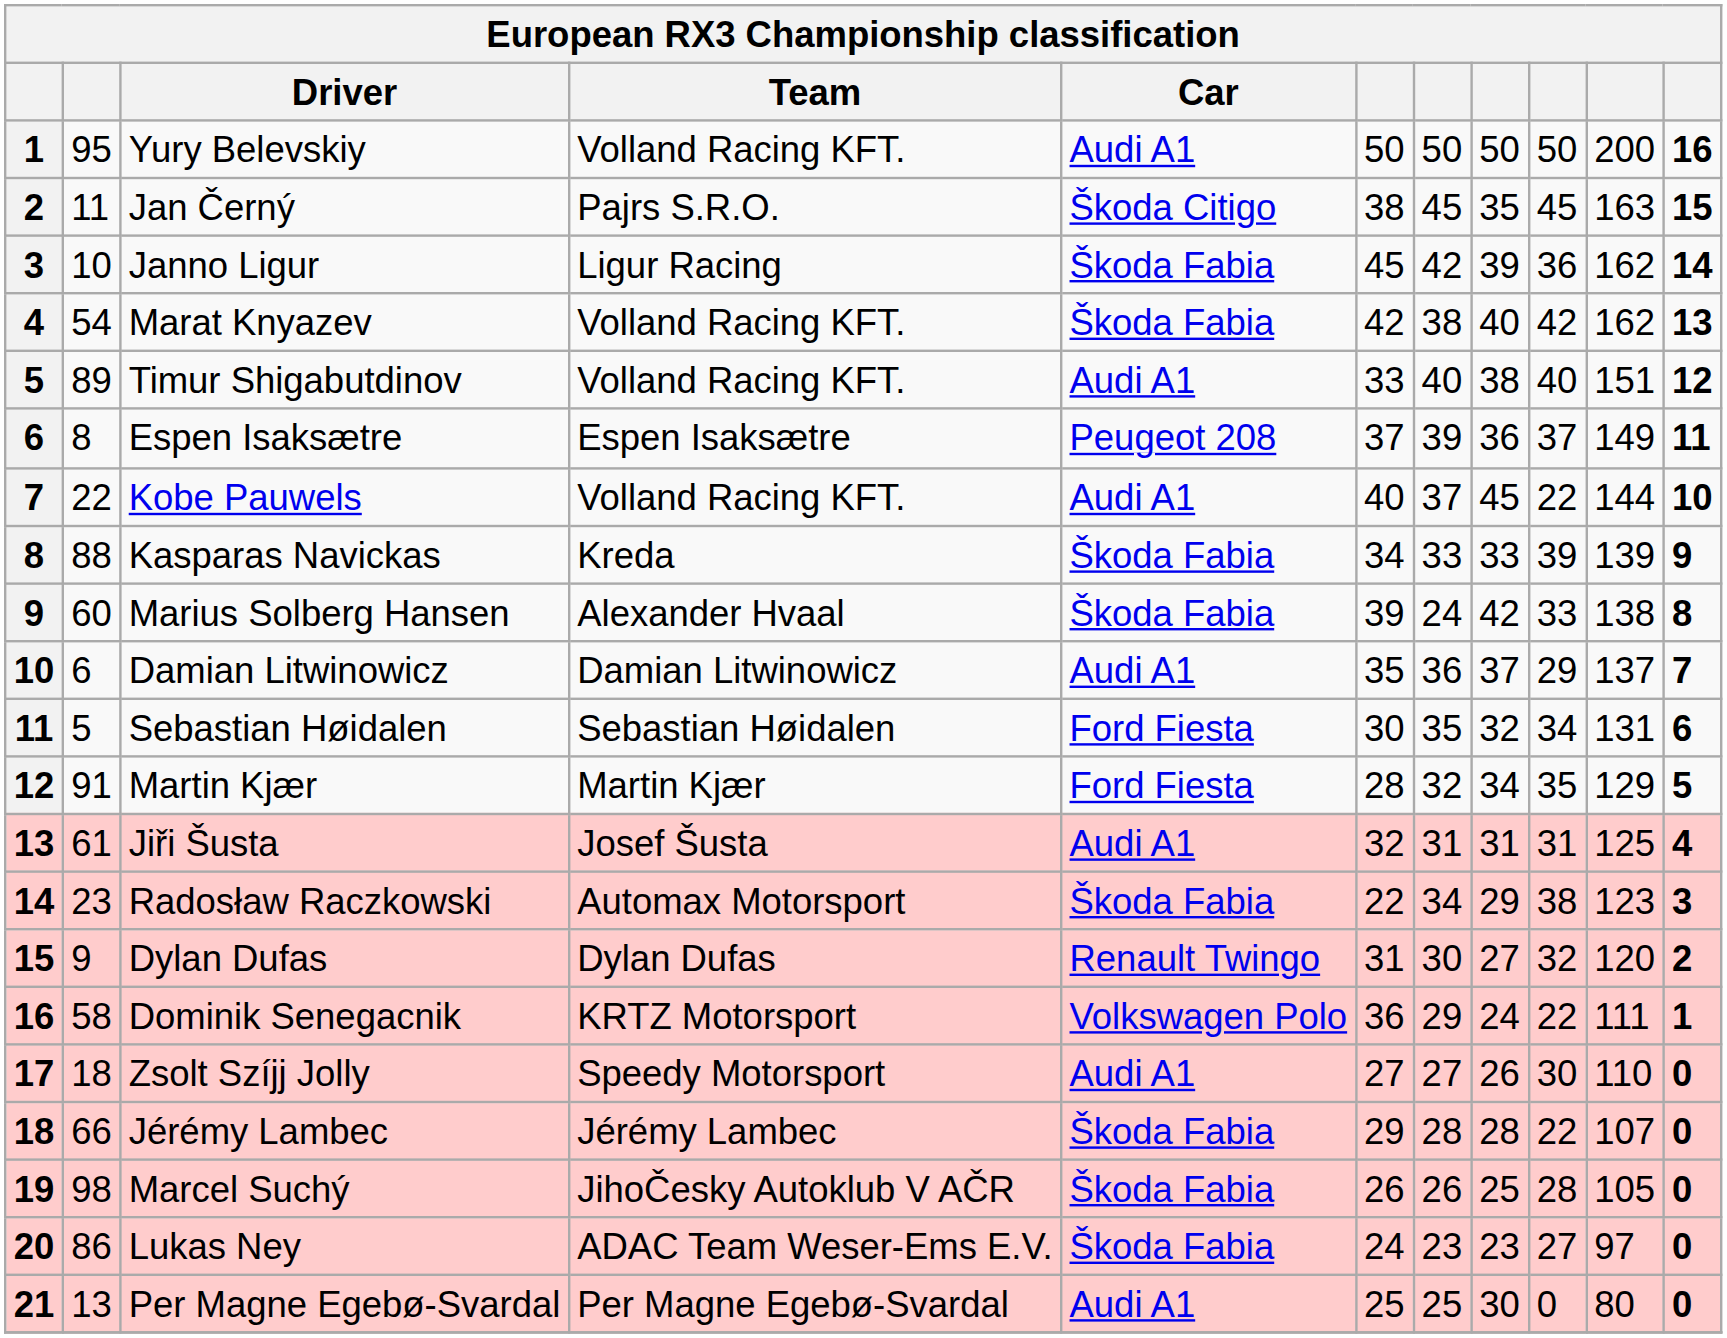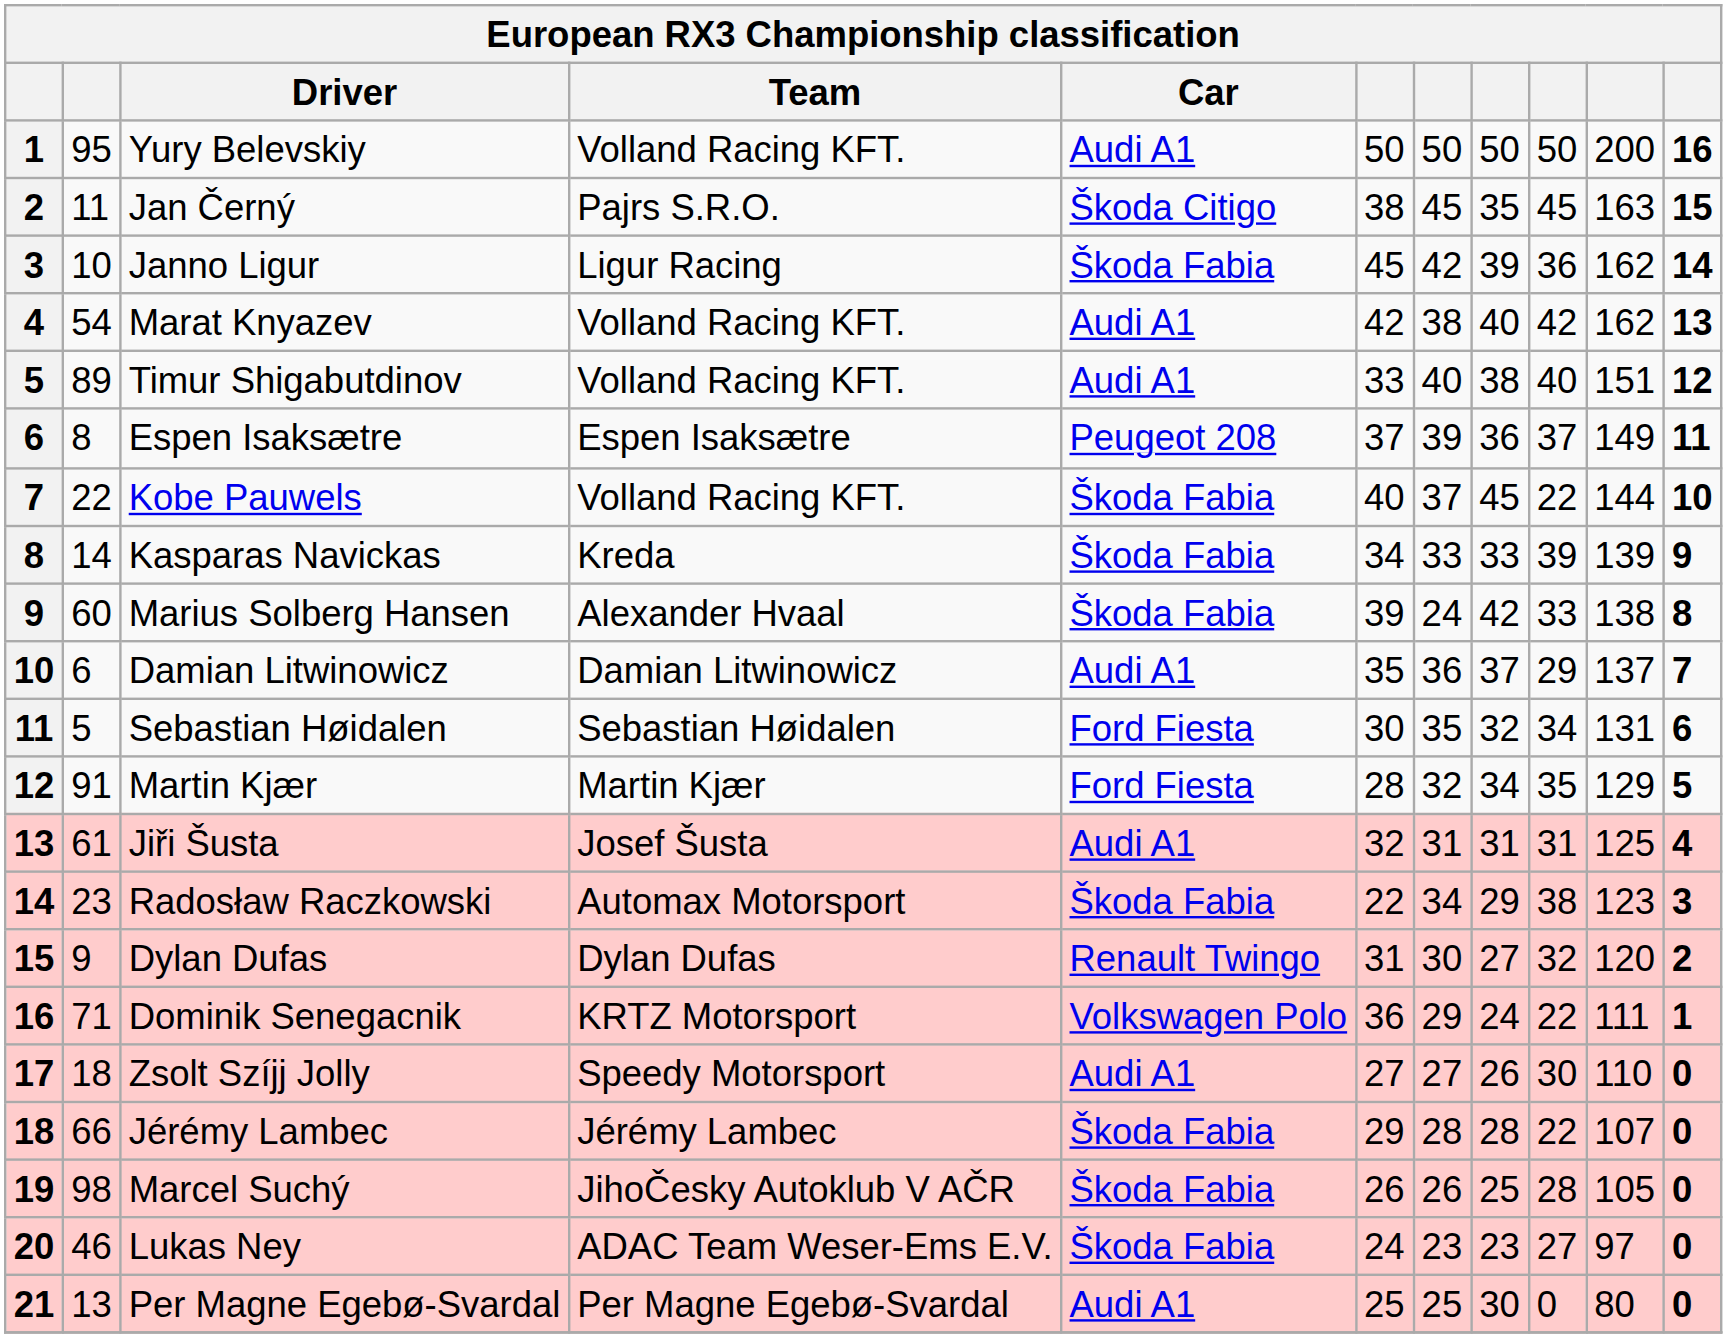 <table class="wikitable" style="font-size:95%">
 <tr>
 <th colspan="11">European RX3 Championship classification</th>
 </tr>
 <tr>
 <th></th>
 <th></th>
 <th>Driver</th>
 <th>Team</th>
 <th>Car</th>
 <th></th>
 <th></th>
 <th></th>
 <th></th>
 <th></th>
 <th></th>
 </tr>
 <tr>
 <th>1</th>
 <td>95</td>
 <td> Yury Belevskiy</td>
 <td>Volland Racing KFT.</td>
 <td><a href='#'>Audi A1</a></td>
 <td>50</td>
 <td>50</td>
 <td>50</td>
 <td>50</td>
 <td>200</td>
 <td><strong>16</strong></td>
 </tr>
 <tr>
 <th>2</th>
 <td>11</td>
 <td> Jan Černý</td>
 <td>Pajrs S.R.O.</td>
 <td><a href='#'>Škoda Citigo</a></td>
 <td>38</td>
 <td>45</td>
 <td>35</td>
 <td>45</td>
 <td>163</td>
 <td><strong>15</strong></td>
 </tr>
 <tr>
 <th>3</th>
 <td>10</td>
 <td> Janno Ligur</td>
 <td>Ligur Racing</td>
 <td><a href='#'>Škoda Fabia</a></td>
 <td>45</td>
 <td>42</td>
 <td>39</td>
 <td>36</td>
 <td>162</td>
 <td><strong>14</strong></td>
 </tr>
 <tr>
 <th>4</th>
 <td>54</td>
 <td> Marat Knyazev</td>
 <td>Volland Racing KFT.</td>
-<td><a href='#'>Škoda Fabia</a></td>
+<td><a href='#'>Audi A1</a></td>
 <td>42</td>
 <td>38</td>
 <td>40</td>
 <td>42</td>
 <td>162</td>
 <td><strong>13</strong></td>
 </tr>
 <tr>
 <th>5</th>
 <td>89</td>
 <td> Timur Shigabutdinov</td>
 <td>Volland Racing KFT.</td>
 <td><a href='#'>Audi A1</a></td>
 <td>33</td>
 <td>40</td>
 <td>38</td>
 <td>40</td>
 <td>151</td>
 <td><strong>12</strong></td>
 </tr>
 <tr>
 <th>6</th>
 <td>8</td>
 <td> Espen Isaksætre</td>
 <td>Espen Isaksætre</td>
 <td><a href='#'>Peugeot 208</a></td>
 <td>37</td>
 <td>39</td>
 <td>36</td>
 <td>37</td>
 <td>149</td>
 <td><strong>11</strong></td>
 </tr>
 <tr>
 <th>7</th>
 <td>22</td>
 <td> <a href='#'>Kobe Pauwels</a></td>
 <td>Volland Racing KFT.</td>
-<td><a href='#'>Audi A1</a></td>
+<td><a href='#'>Škoda Fabia</a></td>
 <td>40</td>
 <td>37</td>
 <td>45</td>
 <td>22</td>
 <td>144</td>
 <td><strong>10</strong></td>
 </tr>
 <tr>
 <th>8</th>
-<td>88</td>
+<td>14</td>
 <td> Kasparas Navickas</td>
 <td>Kreda</td>
 <td><a href='#'>Škoda Fabia</a></td>
 <td>34</td>
 <td>33</td>
 <td>33</td>
 <td>39</td>
 <td>139</td>
 <td><strong>9</strong></td>
 </tr>
 <tr>
 <th>9</th>
 <td>60</td>
 <td> Marius Solberg Hansen</td>
 <td>Alexander Hvaal</td>
 <td><a href='#'>Škoda Fabia</a></td>
 <td>39</td>
 <td>24</td>
 <td>42</td>
 <td>33</td>
 <td>138</td>
 <td><strong>8</strong></td>
 </tr>
 <tr>
 <th>10</th>
 <td>6</td>
 <td> Damian Litwinowicz</td>
 <td>Damian Litwinowicz</td>
 <td><a href='#'>Audi A1</a></td>
 <td>35</td>
 <td>36</td>
 <td>37</td>
 <td>29</td>
 <td>137</td>
 <td><strong>7</strong></td>
 </tr>
 <tr>
 <th>11</th>
 <td>5</td>
 <td> Sebastian Høidalen</td>
 <td>Sebastian Høidalen</td>
 <td><a href='#'>Ford Fiesta</a></td>
 <td>30</td>
 <td>35</td>
 <td>32</td>
 <td>34</td>
 <td>131</td>
 <td><strong>6</strong></td>
 </tr>
 <tr>
 <th>12</th>
 <td>91</td>
 <td> Martin Kjær</td>
 <td>Martin Kjær</td>
 <td><a href='#'>Ford Fiesta</a></td>
 <td>28</td>
 <td>32</td>
 <td>34</td>
 <td>35</td>
 <td>129</td>
 <td><strong>5</strong></td>
 </tr>
 <tr>
 <th style="background:#ffcccc;">13</th>
 <td style="background:#ffcccc;">61</td>
 <td style="background:#ffcccc;"> Jiři Šusta</td>
 <td style="background:#ffcccc;">Josef Šusta</td>
 <td style="background:#ffcccc;"><a href='#'>Audi A1</a></td>
 <td style="background:#ffcccc;">32</td>
 <td style="background:#ffcccc;">31</td>
 <td style="background:#ffcccc;">31</td>
 <td style="background:#ffcccc;">31</td>
 <td style="background:#ffcccc;">125</td>
 <td style="background:#ffcccc;"><strong>4</strong></td>
 </tr>
 <tr>
 <th style="background:#ffcccc;">14</th>
 <td style="background:#ffcccc;">23</td>
 <td style="background:#ffcccc;"> Radosław Raczkowski</td>
 <td style="background:#ffcccc;">Automax Motorsport</td>
 <td style="background:#ffcccc;"><a href='#'>Škoda Fabia</a></td>
 <td style="background:#ffcccc;">22</td>
 <td style="background:#ffcccc;">34</td>
 <td style="background:#ffcccc;">29</td>
 <td style="background:#ffcccc;">38</td>
 <td style="background:#ffcccc;">123</td>
 <td style="background:#ffcccc;"><strong>3</strong></td>
 </tr>
 <tr>
 <th style="background:#ffcccc;">15</th>
 <td style="background:#ffcccc;">9</td>
 <td style="background:#ffcccc;"> Dylan Dufas</td>
 <td style="background:#ffcccc;">Dylan Dufas</td>
 <td style="background:#ffcccc;"><a href='#'>Renault Twingo</a></td>
 <td style="background:#ffcccc;">31</td>
 <td style="background:#ffcccc;">30</td>
 <td style="background:#ffcccc;">27</td>
 <td style="background:#ffcccc;">32</td>
 <td style="background:#ffcccc;">120</td>
 <td style="background:#ffcccc;"><strong>2</strong></td>
 </tr>
 <tr>
 <th style="background:#ffcccc;">16</th>
-<td style="background:#ffcccc;">58</td>
+<td style="background:#ffcccc;">71</td>
 <td style="background:#ffcccc;"> Dominik Senegacnik</td>
 <td style="background:#ffcccc;">KRTZ Motorsport</td>
 <td style="background:#ffcccc;"><a href='#'>Volkswagen Polo</a></td>
 <td style="background:#ffcccc;">36</td>
 <td style="background:#ffcccc;">29</td>
 <td style="background:#ffcccc;">24</td>
 <td style="background:#ffcccc;">22</td>
 <td style="background:#ffcccc;">111</td>
 <td style="background:#ffcccc;"><strong>1</strong></td>
 </tr>
 <tr>
 <th style="background:#ffcccc;">17</th>
 <td style="background:#ffcccc;">18</td>
 <td style="background:#ffcccc;"> Zsolt Szíjj Jolly</td>
 <td style="background:#ffcccc;">Speedy Motorsport</td>
 <td style="background:#ffcccc;"><a href='#'>Audi A1</a></td>
 <td style="background:#ffcccc;">27</td>
 <td style="background:#ffcccc;">27</td>
 <td style="background:#ffcccc;">26</td>
 <td style="background:#ffcccc;">30</td>
 <td style="background:#ffcccc;">110</td>
 <td style="background:#ffcccc;"><strong>0</strong></td>
 </tr>
 <tr>
 <th style="background:#ffcccc;">18</th>
 <td style="background:#ffcccc;">66</td>
 <td style="background:#ffcccc;"> Jérémy Lambec</td>
 <td style="background:#ffcccc;">Jérémy Lambec</td>
 <td style="background:#ffcccc;"><a href='#'>Škoda Fabia</a></td>
 <td style="background:#ffcccc;">29</td>
 <td style="background:#ffcccc;">28</td>
 <td style="background:#ffcccc;">28</td>
 <td style="background:#ffcccc;">22</td>
 <td style="background:#ffcccc;">107</td>
 <td style="background:#ffcccc;"><strong>0</strong></td>
 </tr>
 <tr>
 <th style="background:#ffcccc;">19</th>
 <td style="background:#ffcccc;">98</td>
 <td style="background:#ffcccc;"> Marcel Suchý</td>
 <td style="background:#ffcccc;">JihoČesky Autoklub V AČR</td>
 <td style="background:#ffcccc;"><a href='#'>Škoda Fabia</a></td>
 <td style="background:#ffcccc;">26</td>
 <td style="background:#ffcccc;">26</td>
 <td style="background:#ffcccc;">25</td>
 <td style="background:#ffcccc;">28</td>
 <td style="background:#ffcccc;">105</td>
 <td style="background:#ffcccc;"><strong>0</strong></td>
 </tr>
 <tr>
 <th style="background:#ffcccc;">20</th>
-<td style="background:#ffcccc;">86</td>
+<td style="background:#ffcccc;">46</td>
 <td style="background:#ffcccc;"> Lukas Ney</td>
 <td style="background:#ffcccc;">ADAC Team Weser-Ems E.V.</td>
 <td style="background:#ffcccc;"><a href='#'>Škoda Fabia</a></td>
 <td style="background:#ffcccc;">24</td>
 <td style="background:#ffcccc;">23</td>
 <td style="background:#ffcccc;">23</td>
 <td style="background:#ffcccc;">27</td>
 <td style="background:#ffcccc;">97</td>
 <td style="background:#ffcccc;"><strong>0</strong></td>
 </tr>
 <tr>
 <th style="background:#ffcccc;">21</th>
 <td style="background:#ffcccc;">13</td>
 <td style="background:#ffcccc;"> Per Magne Egebø-Svardal</td>
 <td style="background:#ffcccc;">Per Magne Egebø-Svardal</td>
 <td style="background:#ffcccc;"><a href='#'>Audi A1</a></td>
 <td style="background:#ffcccc;">25</td>
 <td style="background:#ffcccc;">25</td>
 <td style="background:#ffcccc;">30</td>
 <td style="background:#ffcccc;">0</td>
 <td style="background:#ffcccc;">80</td>
 <td style="background:#ffcccc;"><strong>0</strong></td>
 </tr>
 <tr>
 </tr>
 </table>
